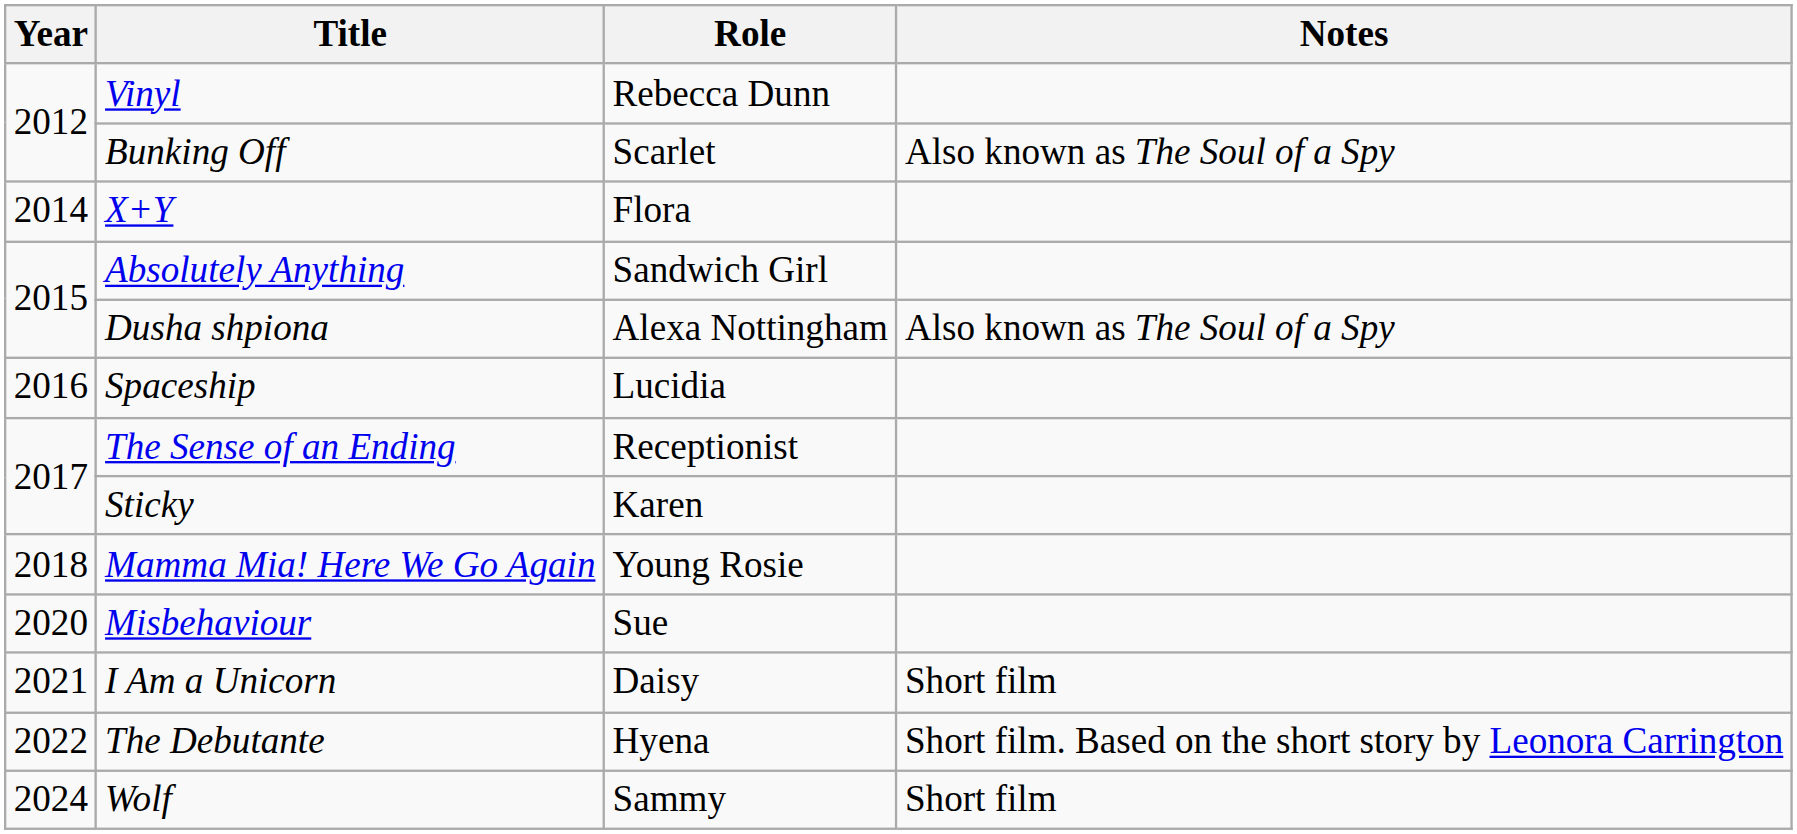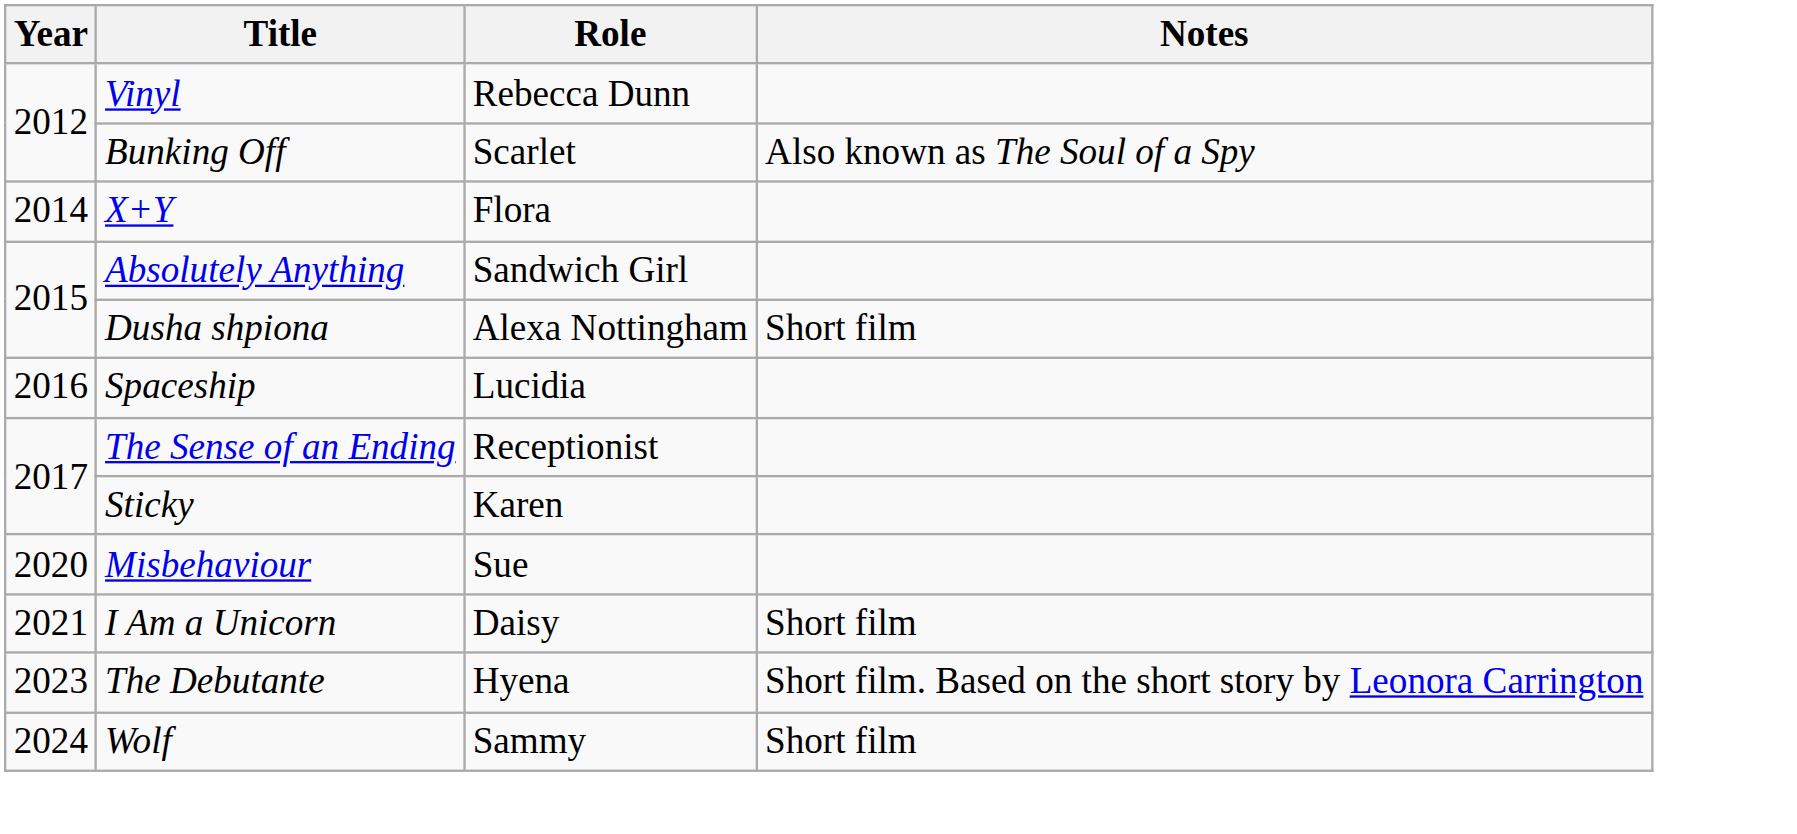 <table class="wikitable">
 <tr>
 <th>Year</th>
 <th>Title</th>
 <th>Role</th>
 <th>Notes</th>
 </tr>
 <tr>
 <td rowspan="2">2012</td>
 <td><em><a href='#'>Vinyl</a></em></td>
 <td>Rebecca Dunn</td>
 <td></td>
 </tr>
 <tr>
 <td><em>Bunking Off</em></td>
 <td>Scarlet</td>
 <td>Also known as <em>The Soul of a Spy</em></td>
 </tr>
 <tr>
 <td>2014</td>
 <td><em><a href='#'>X+Y</a></em></td>
 <td>Flora</td>
 <td></td>
 </tr>
 <tr>
 <td rowspan="2">2015</td>
 <td><em><a href='#'>Absolutely Anything</a></em></td>
 <td>Sandwich Girl</td>
 <td></td>
 </tr>
 <tr>
 <td><em>Dusha shpiona</em></td>
 <td>Alexa Nottingham</td>
-<td>Also known as <em>The Soul of a Spy</em></td>
+<td>Short film</td>
 </tr>
 <tr>
 <td>2016</td>
 <td><em>Spaceship</em></td>
 <td>Lucidia</td>
 <td></td>
 </tr>
 <tr>
 <td rowspan="2">2017</td>
 <td><em><a href='#'>The Sense of an Ending</a></em></td>
 <td>Receptionist</td>
 <td></td>
 </tr>
 <tr>
 <td><em>Sticky</em></td>
 <td>Karen</td>
 <td></td>
 </tr>
 <tr>
-<td>2018</td>
-<td><em><a href='#'>Mamma Mia! Here We Go Again</a></em> </td>
-<td>Young Rosie</td>
-<td></td>
-</tr>
-<tr>
 <td>2020</td>
 <td><em><a href='#'>Misbehaviour</a></em></td>
 <td>Sue</td>
 <td></td>
 </tr>
 <tr>
 <td>2021</td>
 <td><em>I Am a Unicorn</em></td>
 <td>Daisy</td>
 <td>Short film</td>
 </tr>
 <tr>
-<td>2022</td>
+<td>2023</td>
 <td><em>The Debutante</em> </td>
 <td>Hyena</td>
 <td>Short film. Based on the short story by <a href='#'>Leonora Carrington</a></td>
 </tr>
 <tr>
 <td>2024</td>
 <td><em>Wolf</em></td>
 <td>Sammy</td>
 <td>Short film</td>
 </tr>
 </table>
